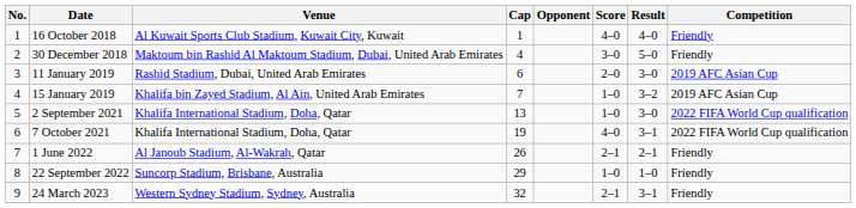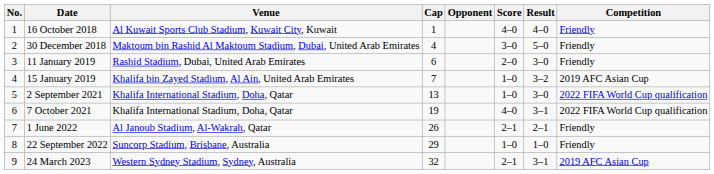 <table class="wikitable sortable">
 <tr>
 <th scope="col">No.</th>
 <th scope="col">Date</th>
 <th scope="col">Venue</th>
 <th scope="col">Cap</th>
 <th scope="col">Opponent</th>
 <th scope="col">Score</th>
 <th scope="col">Result</th>
 <th scope="col">Competition</th>
 </tr>
 <tr>
 <td style="text-align:center">1</td>
 <td>16 October 2018</td>
 <td><a href='#'>Al Kuwait Sports Club Stadium</a>, <a href='#'>Kuwait City</a>, Kuwait</td>
 <td style="text-align:center">1</td>
 <td></td>
 <td style="text-align:center">4–0</td>
 <td style="text-align:center">4–0</td>
 <td><a href='#'>Friendly</a></td>
 </tr>
 <tr>
 <td style="text-align:center">2</td>
 <td>30 December 2018</td>
 <td><a href='#'>Maktoum bin Rashid Al Maktoum Stadium</a>, <a href='#'>Dubai</a>, United Arab Emirates</td>
 <td style="text-align:center">4</td>
 <td></td>
 <td style="text-align:center">3–0</td>
 <td align=center>5–0</td>
 <td>Friendly</td>
 </tr>
 <tr>
 <td style="text-align:center">3</td>
 <td>11 January 2019</td>
 <td><a href='#'>Rashid Stadium</a>, Dubai, United Arab Emirates</td>
 <td style="text-align:center">6</td>
 <td></td>
 <td style="text-align:center">2–0</td>
 <td style="text-align:center">3–0</td>
-<td><a href='#'>2019 AFC Asian Cup</a></td>
+<td>Friendly</td>
 </tr>
 <tr>
 <td style="text-align:center">4</td>
 <td>15 January 2019</td>
 <td><a href='#'>Khalifa bin Zayed Stadium</a>, <a href='#'>Al Ain</a>, United Arab Emirates</td>
 <td style="text-align:center">7</td>
 <td></td>
 <td style="text-align:center">1–0</td>
 <td style="text-align:center">3–2</td>
 <td>2019 AFC Asian Cup</td>
 </tr>
 <tr>
 <td style="text-align:center">5</td>
 <td>2 September 2021</td>
 <td><a href='#'>Khalifa International Stadium</a>, <a href='#'>Doha</a>, Qatar</td>
 <td style="text-align:center">13</td>
 <td></td>
 <td style="text-align:center">1–0</td>
 <td style="text-align:center">3–0</td>
 <td><a href='#'>2022 FIFA World Cup qualification</a></td>
 </tr>
 <tr>
 <td style="text-align:center">6</td>
 <td>7 October 2021</td>
 <td>Khalifa International Stadium, Doha, Qatar</td>
 <td style="text-align:center">19</td>
 <td></td>
 <td style="text-align:center">4–0</td>
 <td style="text-align:center">3–1</td>
 <td>2022 FIFA World Cup qualification</td>
 </tr>
 <tr>
 <td style="text-align:center">7</td>
 <td>1 June 2022</td>
 <td><a href='#'>Al Janoub Stadium</a>, <a href='#'>Al-Wakrah</a>, Qatar</td>
 <td style="text-align:center">26</td>
 <td></td>
 <td style="text-align:center">2–1</td>
 <td style="text-align:center">2–1</td>
 <td>Friendly</td>
 </tr>
 <tr>
 <td style="text-align:center">8</td>
 <td>22 September 2022</td>
 <td><a href='#'>Suncorp Stadium</a>, <a href='#'>Brisbane</a>, Australia</td>
 <td style="text-align:center">29</td>
 <td></td>
 <td align=center>1–0</td>
 <td align=center>1–0</td>
 <td>Friendly</td>
 </tr>
 <tr>
 <td style="text-align:center">9</td>
 <td>24 March 2023</td>
 <td><a href='#'>Western Sydney Stadium</a>, <a href='#'>Sydney</a>, Australia</td>
 <td style="text-align:center">32</td>
 <td></td>
 <td align=center>2–1</td>
 <td align=center>3–1</td>
-<td>Friendly</td>
+<td><a href='#'>2019 AFC Asian Cup</a></td>
 </tr>
 </table>
